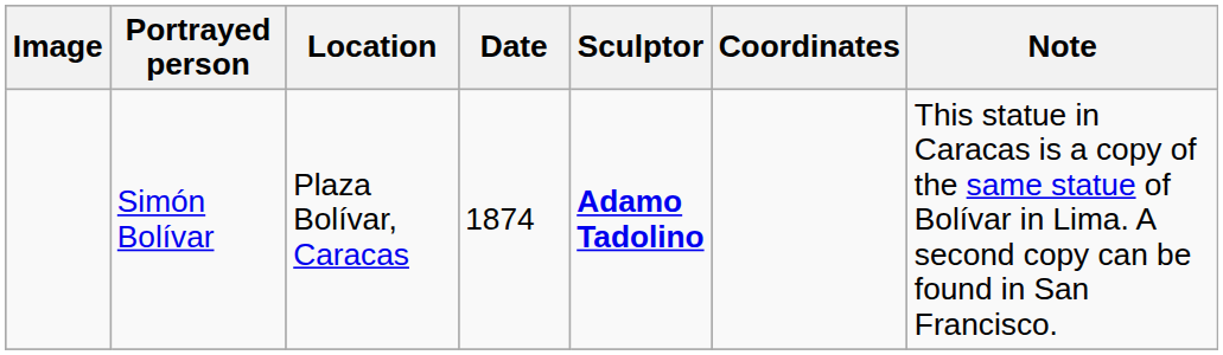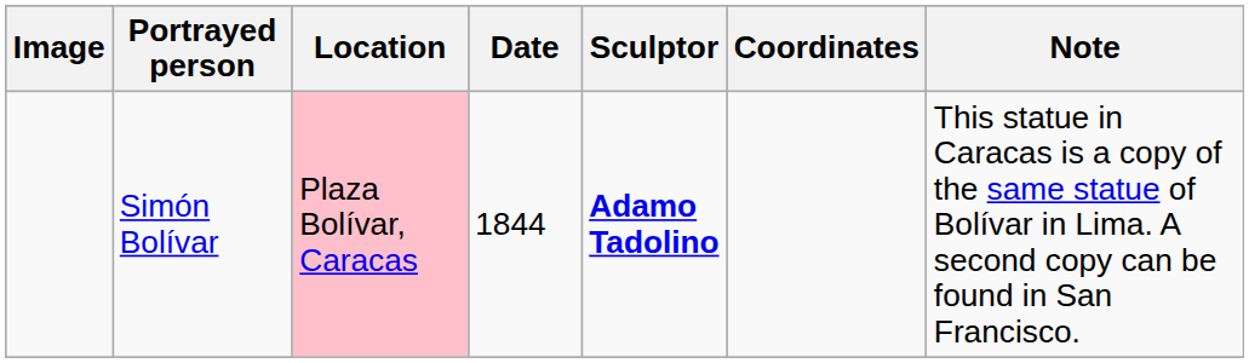 <table class="wikitable sortable"  style="width:100%;">
 <tr>
 <th width="5%" align="left" class="unsortable">Image</th>
 <th width="15%" align="left">Portrayed person</th>
 <th width="15%" align="left">Location</th>
 <th width="10%" align="left">Date</th>
 <th width="10%" align="left">Sculptor</th>
 <th width="10%" align="left">Coordinates</th>
 <th width="30%" align="left">Note</th>
 </tr>
 <tr>
 <td></td>
 <td><a href='#'>Simón Bolívar</a></td>
-<td>Plaza Bolívar, <a href='#'>Caracas</a></td>
-<td>1874</td>
+<td style="background: pink;">Plaza Bolívar, <a href='#'>Caracas</a></td>
+<td>1844</td>
 <td><strong><a href='#'>Adamo Tadolino</a></strong></td>
 <td></td>
 <td>This statue in Caracas is a copy of the <a href='#'>same statue</a> of Bolívar in Lima. A second copy can be found in San Francisco.</td>
 </tr>
 </table>
